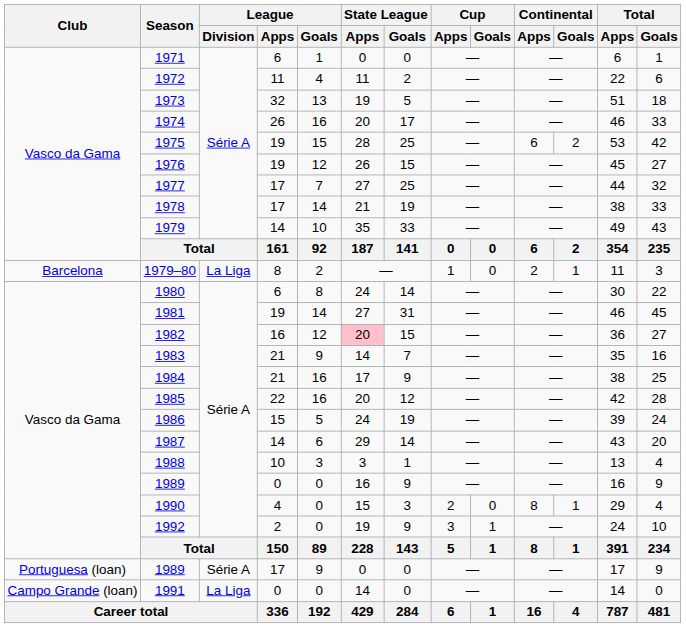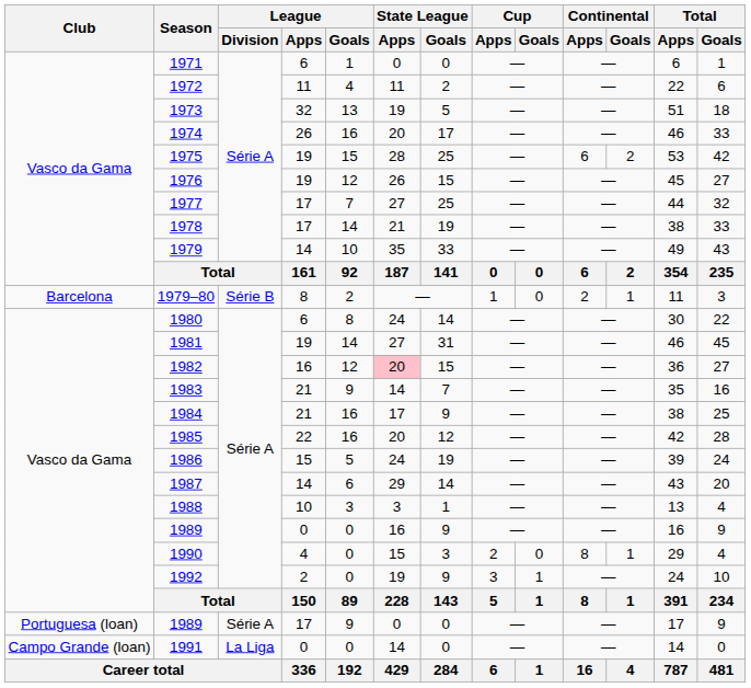 <table class="wikitable" style="text-align:center">
 <tr>
 <th rowspan="2">Club</th>
 <th rowspan="2">Season</th>
 <th colspan="3">League</th>
 <th colspan="2">State League</th>
 <th colspan="2">Cup</th>
 <th colspan="2">Continental</th>
 <th colspan="2">Total</th>
 </tr>
 <tr>
 <th>Division</th>
 <th>Apps</th>
 <th>Goals</th>
 <th>Apps</th>
 <th>Goals</th>
 <th>Apps</th>
 <th>Goals</th>
 <th>Apps</th>
 <th>Goals</th>
 <th>Apps</th>
 <th>Goals</th>
 </tr>
 <tr>
 <td rowspan="10"><a href='#'>Vasco da Gama</a></td>
 <td><a href='#'>1971</a></td>
 <td rowspan="9"><a href='#'>Série A</a></td>
 <td>6</td>
 <td>1</td>
 <td>0</td>
 <td>0</td>
 <td colspan="2">—</td>
 <td colspan="2">—</td>
 <td>6</td>
 <td>1</td>
 </tr>
 <tr>
 <td><a href='#'>1972</a></td>
 <td>11</td>
 <td>4</td>
 <td>11</td>
 <td>2</td>
 <td colspan="2">—</td>
 <td colspan="2">—</td>
 <td>22</td>
 <td>6</td>
 </tr>
 <tr>
 <td><a href='#'>1973</a></td>
 <td>32</td>
 <td>13</td>
 <td>19</td>
 <td>5</td>
 <td colspan="2">—</td>
 <td colspan="2">—</td>
 <td>51</td>
 <td>18</td>
 </tr>
 <tr>
 <td><a href='#'>1974</a></td>
 <td>26</td>
 <td>16</td>
 <td>20</td>
 <td>17</td>
 <td colspan="2">—</td>
 <td colspan="2">—</td>
 <td>46</td>
 <td>33</td>
 </tr>
 <tr>
 <td><a href='#'>1975</a></td>
 <td>19</td>
 <td>15</td>
 <td>28</td>
 <td>25</td>
 <td colspan="2">—</td>
 <td>6</td>
 <td>2</td>
 <td>53</td>
 <td>42</td>
 </tr>
 <tr>
 <td><a href='#'>1976</a></td>
 <td>19</td>
 <td>12</td>
 <td>26</td>
 <td>15</td>
 <td colspan="2">—</td>
 <td colspan="2">—</td>
 <td>45</td>
 <td>27</td>
 </tr>
 <tr>
 <td><a href='#'>1977</a></td>
 <td>17</td>
 <td>7</td>
 <td>27</td>
 <td>25</td>
 <td colspan="2">—</td>
 <td colspan="2">—</td>
 <td>44</td>
 <td>32</td>
 </tr>
 <tr>
 <td><a href='#'>1978</a></td>
 <td>17</td>
 <td>14</td>
 <td>21</td>
 <td>19</td>
 <td colspan="2">—</td>
 <td colspan="2">—</td>
 <td>38</td>
 <td>33</td>
 </tr>
 <tr>
 <td><a href='#'>1979</a></td>
 <td>14</td>
 <td>10</td>
 <td>35</td>
 <td>33</td>
 <td colspan="2">—</td>
 <td colspan="2">—</td>
 <td>49</td>
 <td>43</td>
 </tr>
 <tr>
 <th colspan="2">Total</th>
 <th>161</th>
 <th>92</th>
 <th>187</th>
 <th>141</th>
 <th>0</th>
 <th>0</th>
 <th>6</th>
 <th>2</th>
 <th>354</th>
 <th>235</th>
 </tr>
 <tr>
 <td><a href='#'>Barcelona</a></td>
 <td><a href='#'>1979–80</a></td>
-<td><a href='#'>La Liga</a></td>
+<td><a href='#'>Série B</a></td>
 <td>8</td>
 <td>2</td>
 <td colspan="2">—</td>
 <td>1</td>
 <td>0</td>
 <td>2</td>
 <td>1</td>
 <td>11</td>
 <td>3</td>
 </tr>
 <tr>
 <td rowspan="13">Vasco da Gama</td>
 <td><a href='#'>1980</a></td>
 <td rowspan="12">Série A</td>
 <td>6</td>
 <td>8</td>
 <td>24</td>
 <td>14</td>
 <td colspan="2">—</td>
 <td colspan="2">—</td>
 <td>30</td>
 <td>22</td>
 </tr>
 <tr>
 <td><a href='#'>1981</a></td>
 <td>19</td>
 <td>14</td>
 <td>27</td>
 <td>31</td>
 <td colspan="2">—</td>
 <td colspan="2">—</td>
 <td>46</td>
 <td>45</td>
 </tr>
 <tr>
 <td><a href='#'>1982</a></td>
 <td>16</td>
 <td>12</td>
 <td style="background: pink;">20</td>
 <td>15</td>
 <td colspan="2">—</td>
 <td colspan="2">—</td>
 <td>36</td>
 <td>27</td>
 </tr>
 <tr>
 <td><a href='#'>1983</a></td>
 <td>21</td>
 <td>9</td>
 <td>14</td>
 <td>7</td>
 <td colspan="2">—</td>
 <td colspan="2">—</td>
 <td>35</td>
 <td>16</td>
 </tr>
 <tr>
 <td><a href='#'>1984</a></td>
 <td>21</td>
 <td>16</td>
 <td>17</td>
 <td>9</td>
 <td colspan="2">—</td>
 <td colspan="2">—</td>
 <td>38</td>
 <td>25</td>
 </tr>
 <tr>
 <td><a href='#'>1985</a></td>
 <td>22</td>
 <td>16</td>
 <td>20</td>
 <td>12</td>
 <td colspan="2">—</td>
 <td colspan="2">—</td>
 <td>42</td>
 <td>28</td>
 </tr>
 <tr>
 <td><a href='#'>1986</a></td>
 <td>15</td>
 <td>5</td>
 <td>24</td>
 <td>19</td>
 <td colspan="2">—</td>
 <td colspan="2">—</td>
 <td>39</td>
 <td>24</td>
 </tr>
 <tr>
 <td><a href='#'>1987</a></td>
 <td>14</td>
 <td>6</td>
 <td>29</td>
 <td>14</td>
 <td colspan="2">—</td>
 <td colspan="2">—</td>
 <td>43</td>
 <td>20</td>
 </tr>
 <tr>
 <td><a href='#'>1988</a></td>
 <td>10</td>
 <td>3</td>
 <td>3</td>
 <td>1</td>
 <td colspan="2">—</td>
 <td colspan="2">—</td>
 <td>13</td>
 <td>4</td>
 </tr>
 <tr>
 <td><a href='#'>1989</a></td>
 <td>0</td>
 <td>0</td>
 <td>16</td>
 <td>9</td>
 <td colspan="2">—</td>
 <td colspan="2">—</td>
 <td>16</td>
 <td>9</td>
 </tr>
 <tr>
 <td><a href='#'>1990</a></td>
 <td>4</td>
 <td>0</td>
 <td>15</td>
 <td>3</td>
 <td>2</td>
 <td>0</td>
 <td>8</td>
 <td>1</td>
 <td>29</td>
 <td>4</td>
 </tr>
 <tr>
 <td><a href='#'>1992</a></td>
 <td>2</td>
 <td>0</td>
 <td>19</td>
 <td>9</td>
 <td>3</td>
 <td>1</td>
 <td colspan="2">—</td>
 <td>24</td>
 <td>10</td>
 </tr>
 <tr>
 <th colspan="2">Total</th>
 <th>150</th>
 <th>89</th>
 <th>228</th>
 <th>143</th>
 <th>5</th>
 <th>1</th>
 <th>8</th>
 <th>1</th>
 <th>391</th>
 <th>234</th>
 </tr>
 <tr>
 <td><a href='#'>Portuguesa</a> (loan)</td>
 <td><a href='#'>1989</a></td>
 <td>Série A</td>
 <td>17</td>
 <td>9</td>
 <td>0</td>
 <td>0</td>
 <td colspan="2">—</td>
 <td colspan="2">—</td>
 <td>17</td>
 <td>9</td>
 </tr>
 <tr>
 <td><a href='#'>Campo Grande</a> (loan)</td>
 <td><a href='#'>1991</a></td>
 <td><a href='#'>La Liga</a></td>
 <td>0</td>
 <td>0</td>
 <td>14</td>
 <td>0</td>
 <td colspan="2">—</td>
 <td colspan="2">—</td>
 <td>14</td>
 <td>0</td>
 </tr>
 <tr>
 <th colspan="3">Career total</th>
 <th>336</th>
 <th>192</th>
 <th>429</th>
 <th>284</th>
 <th>6</th>
 <th>1</th>
 <th>16</th>
 <th>4</th>
 <th>787</th>
 <th>481</th>
 </tr>
 </table>
